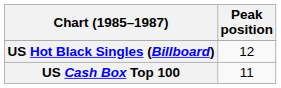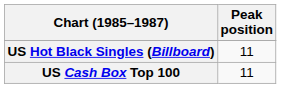 <table class="wikitable sortable plainrowheaders" style="text-align:center">
 <tr>
 <th scope="col">Chart (1985–1987)</th>
 <th scope="col">Peak<br>position</th>
 </tr>
 <tr>
 </tr>
 <tr>
 </tr>
 <tr>
 </tr>
 <tr>
 </tr>
 <tr>
 </tr>
 <tr>
 </tr>
 <tr>
 </tr>
 <tr>
 </tr>
 <tr>
 </tr>
 <tr>
 <th scope="row">US <a href='#'>Hot Black Singles</a> (<em><a href='#'>Billboard</a></em>)</th>
-<td>12</td>
+<td>11</td>
 </tr>
 <tr>
 <th scope="row">US <em><a href='#'>Cash Box</a></em> Top 100</th>
 <td>11</td>
 </tr>
 </table>
